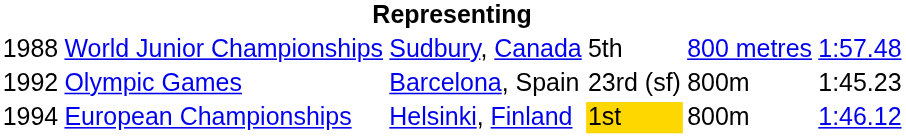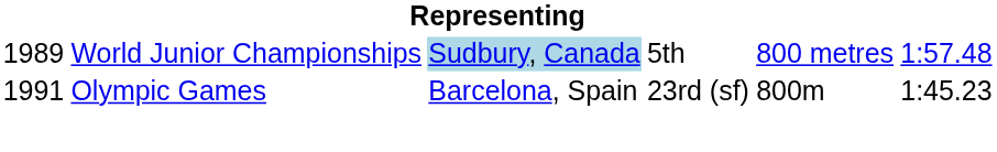 <table>
 <tr>
 <th colspan="6">Representing </th>
 </tr>
 <tr>
-<td>1988</td>
+<td>1989</td>
 <td><a href='#'>World Junior Championships</a></td>
-<td><a href='#'>Sudbury</a>, <a href='#'>Canada</a></td>
+<td style="background: lightblue;"><a href='#'>Sudbury</a>, <a href='#'>Canada</a></td>
 <td>5th</td>
 <td><a href='#'>800 metres</a></td>
 <td><a href='#'>1:57.48</a></td>
 </tr>
 <tr>
-<td>1992</td>
+<td>1991</td>
 <td><a href='#'>Olympic Games</a></td>
 <td><a href='#'>Barcelona</a>, Spain</td>
 <td>23rd (sf)</td>
 <td>800m</td>
 <td>1:45.23</td>
 </tr>
-<tr>
-<td>1994</td>
-<td><a href='#'>European Championships</a></td>
-<td><a href='#'>Helsinki</a>, <a href='#'>Finland</a></td>
-<td bgcolor=gold>1st</td>
-<td>800m</td>
-<td><a href='#'>1:46.12</a></td>
-</tr>
 </table>
